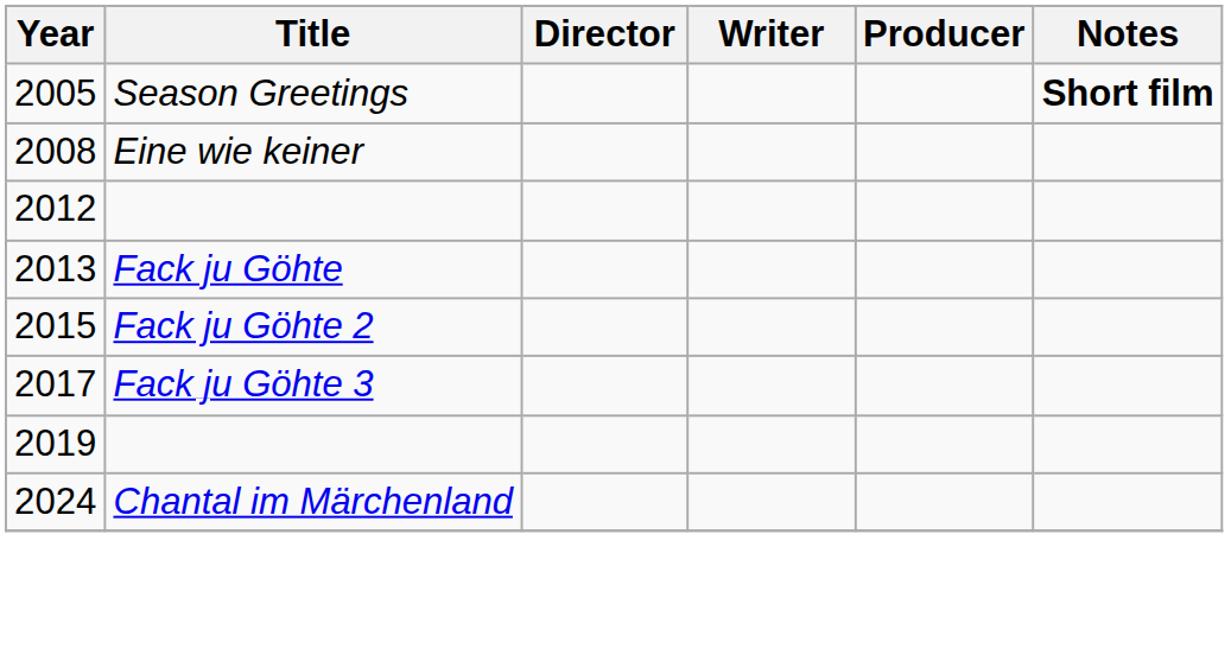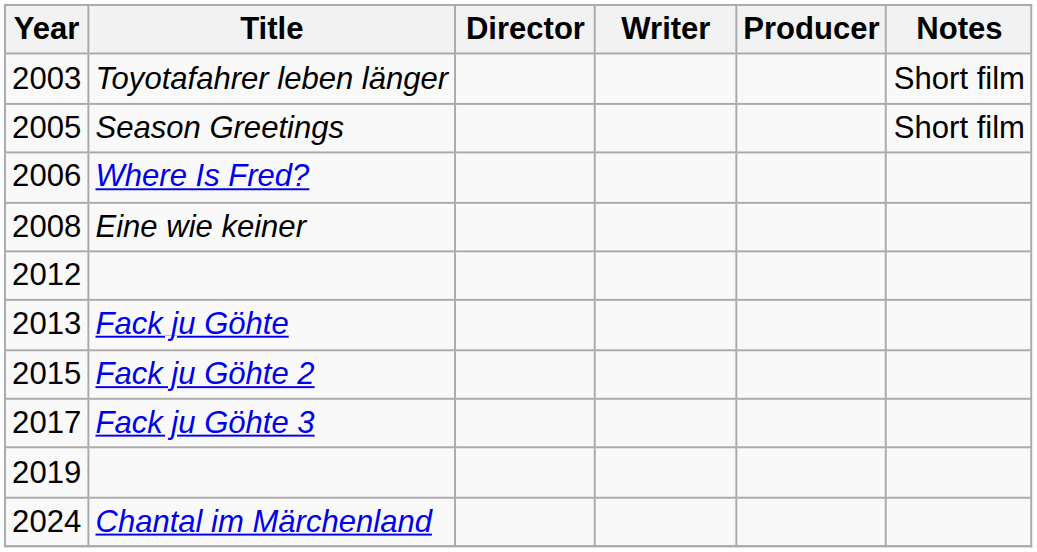 <table class="wikitable">
 <tr>
 <th>Year</th>
 <th>Title</th>
 <th width=65>Director</th>
 <th width=65>Writer</th>
 <th width=65>Producer</th>
 <th>Notes</th>
 </tr>
 <tr>
+<td>2003</td>
+<td><em>Toyotafahrer leben länger</em></td>
+<td></td>
+<td></td>
+<td></td>
+<td>Short film</td>
+</tr>
+<tr>
 <td>2005</td>
 <td><em>Season Greetings</em></td>
 <td></td>
 <td></td>
 <td></td>
-<td><strong>Short film</strong></td>
+<td>Short film</td>
+</tr>
+<tr>
+<td>2006</td>
+<td><em><a href='#'>Where Is Fred?</a></em></td>
+<td></td>
+<td></td>
+<td></td>
+<td></td>
 </tr>
 <tr>
 <td>2008</td>
 <td><em>Eine wie keiner</em></td>
 <td></td>
 <td></td>
 <td></td>
 <td></td>
 </tr>
 <tr>
 <td>2012</td>
 <td><em></em></td>
 <td></td>
 <td></td>
 <td></td>
 <td></td>
 </tr>
 <tr>
 <td>2013</td>
 <td><em><a href='#'>Fack ju Göhte</a></em></td>
 <td></td>
 <td></td>
 <td></td>
 <td></td>
 </tr>
 <tr>
 <td>2015</td>
 <td><em><a href='#'>Fack ju Göhte 2</a></em></td>
 <td></td>
 <td></td>
 <td></td>
 <td></td>
 </tr>
 <tr>
 <td>2017</td>
 <td><em><a href='#'>Fack ju Göhte 3</a></em></td>
 <td></td>
 <td></td>
 <td></td>
 <td></td>
 </tr>
 <tr>
 <td>2019</td>
 <td><em></em></td>
 <td></td>
 <td></td>
 <td></td>
 <td></td>
 </tr>
 <tr>
 <td>2024</td>
 <td><em><a href='#'>Chantal im Märchenland</a></em></td>
 <td></td>
 <td></td>
 <td></td>
 <td></td>
 </tr>
 <tr>
 </tr>
 </table>
